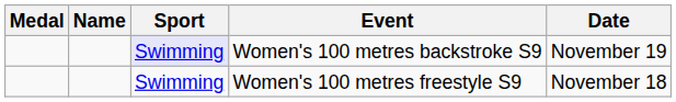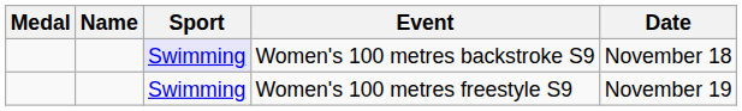 <table class="wikitable sortable" border="1" style="font-size:95%">
 <tr>
 <th>Medal</th>
 <th>Name</th>
 <th>Sport</th>
 <th>Event</th>
 <th>Date</th>
 </tr>
 <tr>
 <td></td>
 <td></td>
 <td style="background: lavender;"><a href='#'>Swimming</a></td>
 <td>Women's 100 metres backstroke S9</td>
-<td>November 19</td>
+<td>November 18</td>
 </tr>
 <tr>
 <td></td>
 <td></td>
 <td><a href='#'>Swimming</a></td>
 <td>Women's 100 metres freestyle S9</td>
-<td>November 18</td>
+<td>November 19</td>
 </tr>
 </table>
